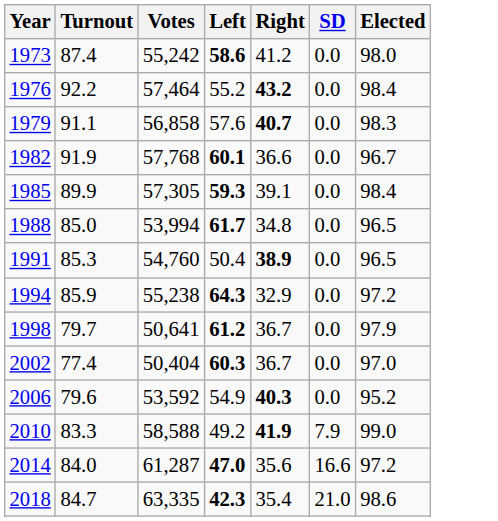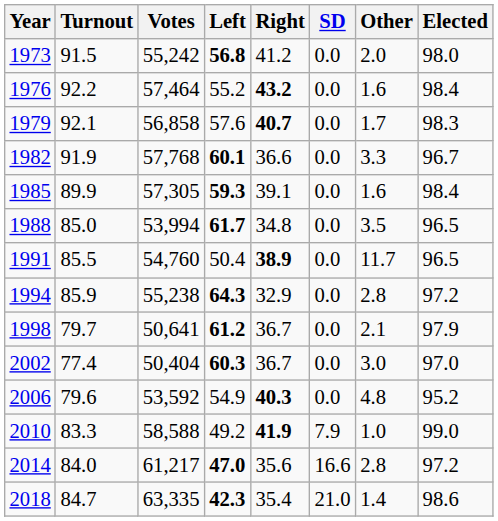 <table class="wikitable sortable" style="font-size: 95%;">
 <tr>
 <th>Year</th>
 <th>Turnout</th>
 <th>Votes</th>
 <th>Left</th>
 <th>Right</th>
 <th><a href='#'>SD</a></th>
+<th>Other</th>
 <th>Elected</th>
 </tr>
 <tr>
 <td><a href='#'>1973</a></td>
-<td>87.4</td>
+<td>91.5</td>
 <td>55,242</td>
-<td><strong>58.6</strong></td>
+<td><strong>56.8</strong></td>
 <td>41.2</td>
 <td>0.0</td>
+<td>2.0</td>
 <td>98.0</td>
 </tr>
 <tr>
 <td><a href='#'>1976</a></td>
 <td>92.2</td>
 <td>57,464</td>
 <td>55.2</td>
 <td><strong>43.2</strong></td>
 <td>0.0</td>
+<td>1.6</td>
 <td>98.4</td>
 </tr>
 <tr>
 <td><a href='#'>1979</a></td>
-<td>91.1</td>
+<td>92.1</td>
 <td>56,858</td>
 <td>57.6</td>
 <td><strong>40.7</strong></td>
 <td>0.0</td>
+<td>1.7</td>
 <td>98.3</td>
 </tr>
 <tr>
 <td><a href='#'>1982</a></td>
 <td>91.9</td>
 <td>57,768</td>
 <td><strong>60.1</strong></td>
 <td>36.6</td>
 <td>0.0</td>
+<td>3.3</td>
 <td>96.7</td>
 </tr>
 <tr>
 <td><a href='#'>1985</a></td>
 <td>89.9</td>
 <td>57,305</td>
 <td><strong>59.3</strong></td>
 <td>39.1</td>
 <td>0.0</td>
+<td>1.6</td>
 <td>98.4</td>
 </tr>
 <tr>
 <td><a href='#'>1988</a></td>
 <td>85.0</td>
 <td>53,994</td>
 <td><strong>61.7</strong></td>
 <td>34.8</td>
 <td>0.0</td>
+<td>3.5</td>
 <td>96.5</td>
 </tr>
 <tr>
 <td><a href='#'>1991</a></td>
-<td>85.3</td>
+<td>85.5</td>
 <td>54,760</td>
 <td>50.4</td>
 <td><strong>38.9</strong></td>
 <td>0.0</td>
+<td>11.7</td>
 <td>96.5</td>
 </tr>
 <tr>
 <td><a href='#'>1994</a></td>
 <td>85.9</td>
 <td>55,238</td>
 <td><strong>64.3</strong></td>
 <td>32.9</td>
 <td>0.0</td>
+<td>2.8</td>
 <td>97.2</td>
 </tr>
 <tr>
 <td><a href='#'>1998</a></td>
 <td>79.7</td>
 <td>50,641</td>
 <td><strong>61.2</strong></td>
 <td>36.7</td>
 <td>0.0</td>
+<td>2.1</td>
 <td>97.9</td>
 </tr>
 <tr>
 <td><a href='#'>2002</a></td>
 <td>77.4</td>
 <td>50,404</td>
 <td><strong>60.3</strong></td>
 <td>36.7</td>
 <td>0.0</td>
+<td>3.0</td>
 <td>97.0</td>
 </tr>
 <tr>
 <td><a href='#'>2006</a></td>
 <td>79.6</td>
 <td>53,592</td>
 <td>54.9</td>
 <td><strong>40.3</strong></td>
 <td>0.0</td>
+<td>4.8</td>
 <td>95.2</td>
 </tr>
 <tr>
 <td><a href='#'>2010</a></td>
 <td>83.3</td>
 <td>58,588</td>
 <td>49.2</td>
 <td><strong>41.9</strong></td>
 <td>7.9</td>
+<td>1.0</td>
 <td>99.0</td>
 </tr>
 <tr>
 <td><a href='#'>2014</a></td>
 <td>84.0</td>
-<td>61,287</td>
+<td>61,217</td>
 <td><strong>47.0</strong></td>
 <td>35.6</td>
 <td>16.6</td>
+<td>2.8</td>
 <td>97.2</td>
 </tr>
 <tr>
 <td><a href='#'>2018</a></td>
 <td>84.7</td>
 <td>63,335</td>
 <td><strong>42.3</strong></td>
 <td>35.4</td>
 <td>21.0</td>
+<td>1.4</td>
 <td>98.6</td>
 </tr>
 </table>
